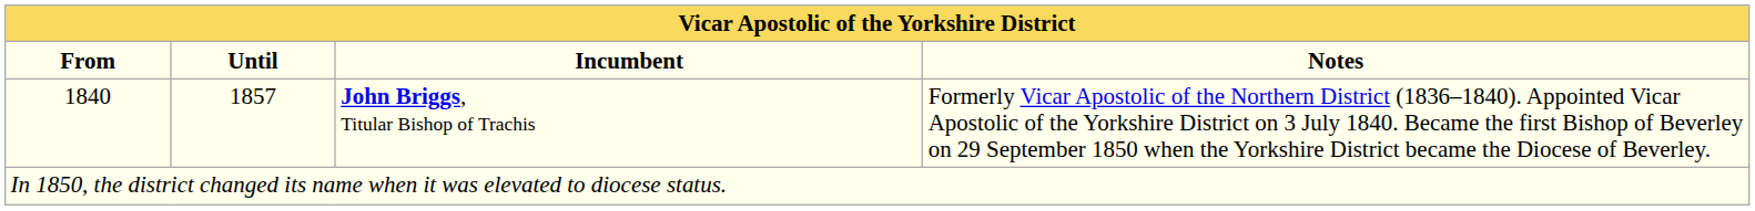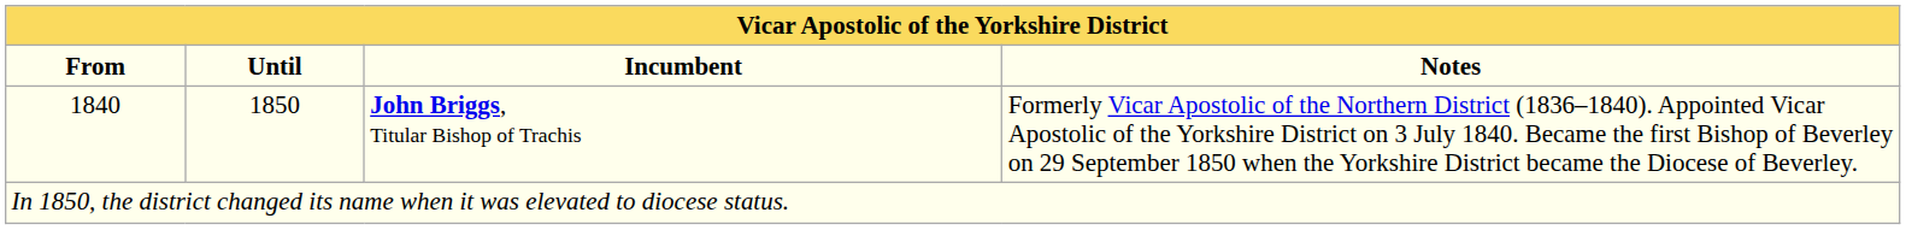 <table class="wikitable" style="width:95%; border:1">
 <tr>
 <th style="background-color:#FADA5E" colspan="4">Vicar Apostolic of the Yorkshire District</th>
 </tr>
 <tr align=center>
 <th style="background-color:#ffffec" width="9%">From</th>
 <th style="background-color:#ffffec" width="9%">Until</th>
 <th style="background-color:#ffffec" width="32%">Incumbent</th>
 <th style="background-color:#ffffec" width="45%">Notes</th>
 </tr>
 <tr valign=top bgcolor="#ffffec">
 <td align="center">1840</td>
-<td align="center">1857</td>
+<td align="center">1850</td>
 <td><strong><a href='#'>John Briggs</a></strong>, <br><small>Titular Bishop of Trachis</small></td>
 <td>Formerly <a href='#'>Vicar Apostolic of the Northern District</a> (1836–1840). Appointed Vicar Apostolic of the Yorkshire District on 3 July 1840. Became the first Bishop of Beverley on 29 September 1850 when the Yorkshire District became the Diocese of Beverley.</td>
 </tr>
 <tr valign=top bgcolor="#ffffec">
 <td colspan="4"><em>In 1850, the district changed its name when it was elevated to diocese status.</em></td>
 </tr>
 </table>
